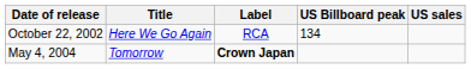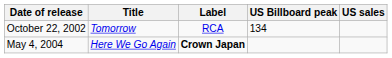 <table class="wikitable">
 <tr>
 <th>Date of release</th>
 <th>Title</th>
 <th>Label</th>
 <th>US Billboard peak</th>
 <th>US sales</th>
 </tr>
 <tr>
 <td>October 22, 2002</td>
-<td><em><a href='#'>Here We Go Again</a></em></td>
+<td><em><a href='#'>Tomorrow</a></em></td>
 <td style="text-align:center;"><a href='#'>RCA</a></td>
 <td>134</td>
 </tr>
 <tr>
 <td>May 4, 2004</td>
-<td><em><a href='#'>Tomorrow</a></em></td>
+<td><em><a href='#'>Here We Go Again</a></em></td>
 <td><strong>Crown Japan</strong></td>
 <td style="text-align:center;"></td>
 <td></td>
 </tr>
 </table>
